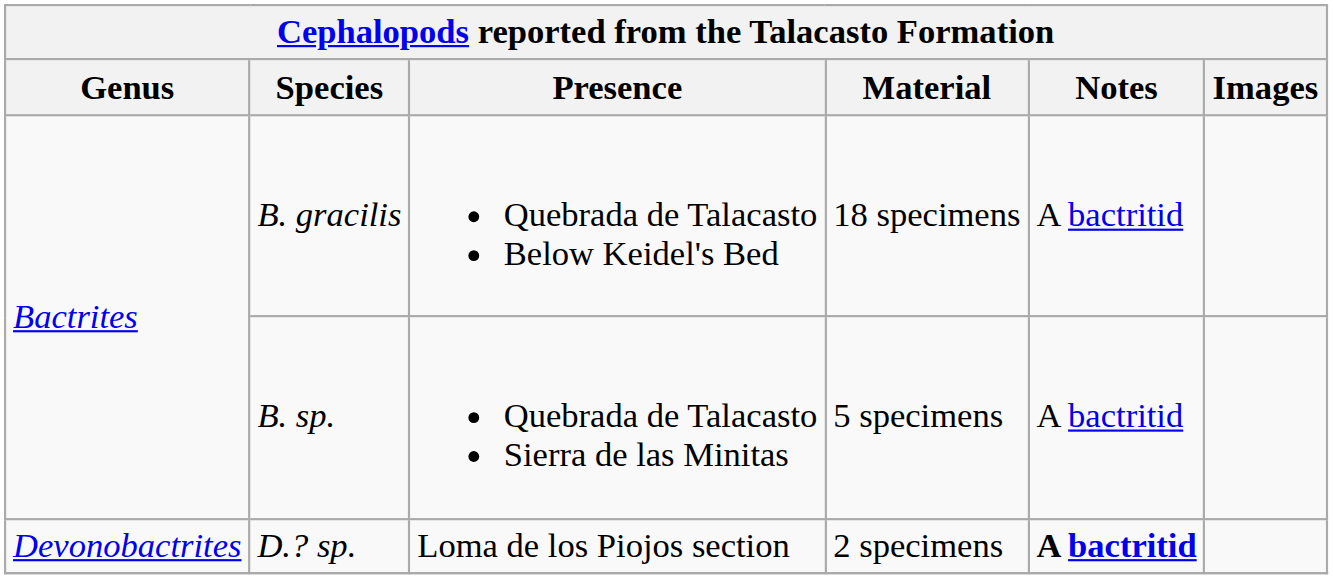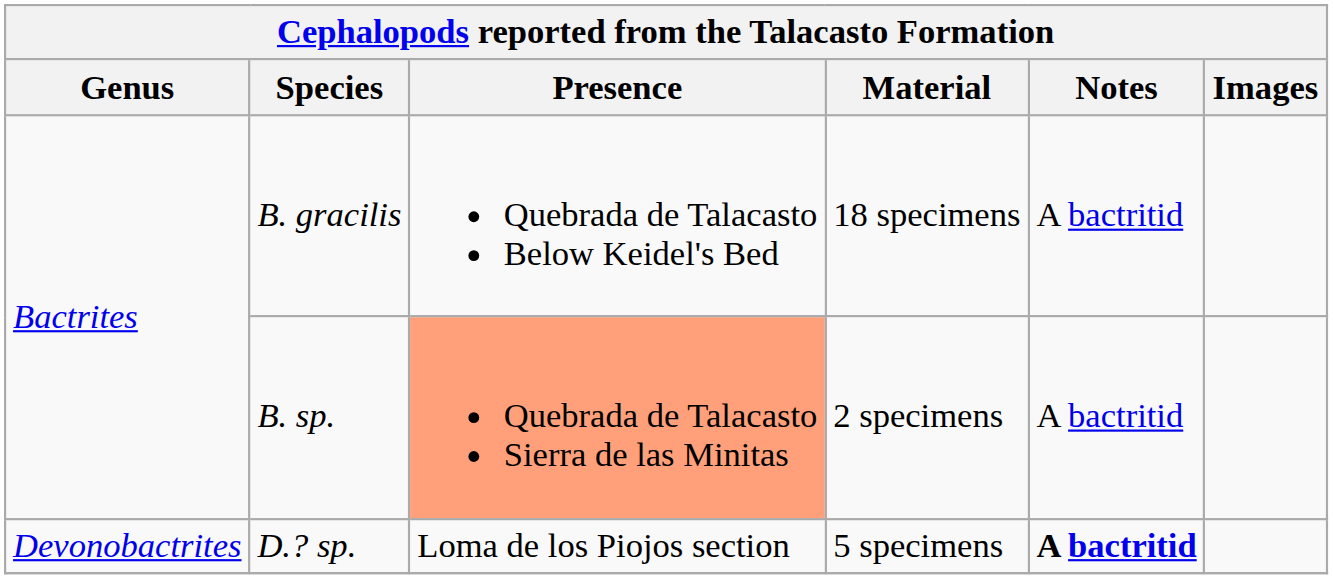 <table class="wikitable" align="center">
 <tr>
 <th colspan="6" align="center"><strong><a href='#'>Cephalopods</a> reported from the Talacasto Formation</strong></th>
 </tr>
 <tr>
 <th>Genus</th>
 <th>Species</th>
 <th>Presence</th>
 <th><strong>Material</strong></th>
 <th>Notes</th>
 <th>Images</th>
 </tr>
 <tr>
 <td rowspan="2"><em><a href='#'>Bactrites</a></em></td>
 <td><em>B. gracilis</em></td>
 <td><br><ul><li>Quebrada de Talacasto</li><li>Below Keidel's Bed</li></ul></td>
 <td>18 specimens</td>
 <td>A <a href='#'>bactritid</a></td>
 <td></td>
 </tr>
 <tr>
 <td><em>B. sp.</em></td>
-<td><br><ul><li>Quebrada de Talacasto</li><li>Sierra de las Minitas</li></ul></td>
-<td>5 specimens</td>
+<td style="background: lightsalmon;"><br><ul><li>Quebrada de Talacasto</li><li>Sierra de las Minitas</li></ul></td>
+<td>2 specimens</td>
 <td>A <a href='#'>bactritid</a></td>
 <td></td>
 </tr>
 <tr>
 <td><em><a href='#'>Devonobactrites</a></em></td>
 <td><em>D.? sp.</em></td>
 <td>Loma de los Piojos section</td>
-<td>2 specimens</td>
+<td>5 specimens</td>
 <td><strong>A <a href='#'>bactritid</a></strong></td>
 <td></td>
 </tr>
 <tr>
 </tr>
 </table>
